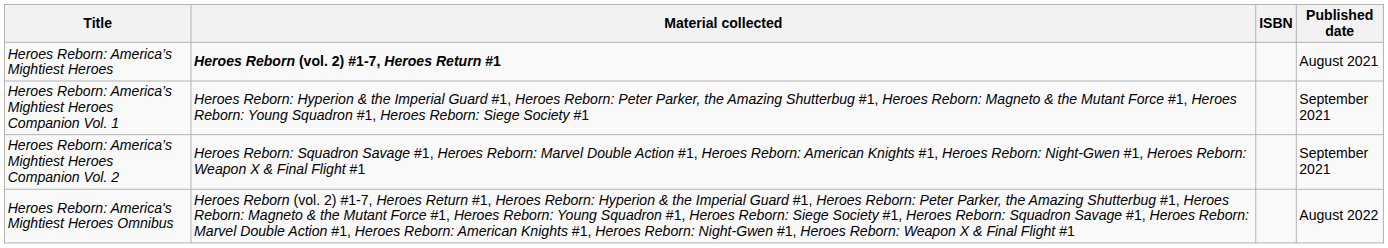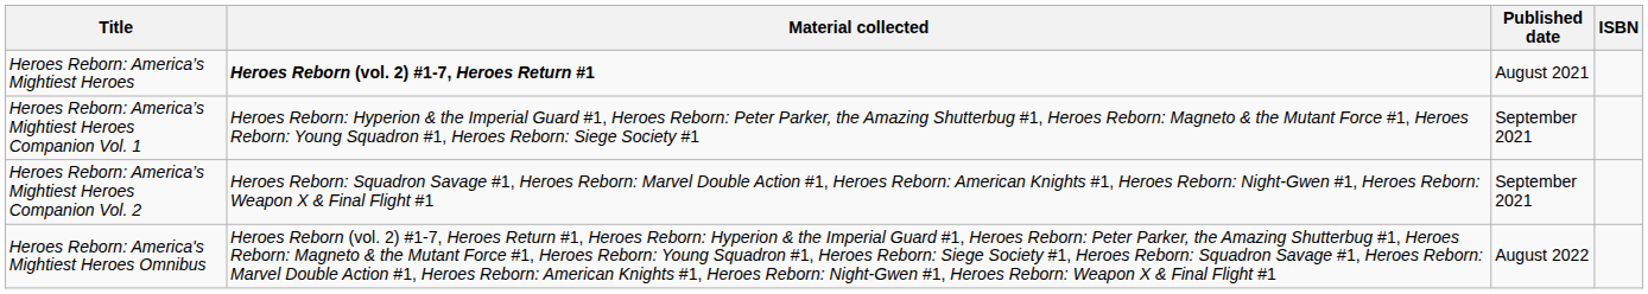 <table class="wikitable">
 <tr>
 <th>Title</th>
 <th>Material collected</th>
+<th>Published date</th>
 <th>ISBN</th>
-<th>Published date</th>
 </tr>
 <tr>
 <td><em>Heroes Reborn: America’s Mightiest Heroes</em></td>
 <td><strong><em>Heroes Reborn</em> (vol. 2) #1-7, <em>Heroes Return</em> #1</strong></td>
+<td>August 2021</td>
 <td></td>
-<td>August 2021</td>
 </tr>
 <tr>
 <td><em>Heroes Reborn: America’s Mightiest Heroes Companion Vol. 1</em></td>
 <td><em>Heroes Reborn: Hyperion & the Imperial Guard</em> #1, <em>Heroes Reborn: Peter Parker, the Amazing Shutterbug</em> #1, <em>Heroes Reborn: Magneto & the Mutant Force</em> #1, <em>Heroes Reborn: Young Squadron</em> #1, <em>Heroes Reborn: Siege Society</em> #1</td>
+<td>September 2021</td>
 <td></td>
-<td>September 2021</td>
 </tr>
 <tr>
 <td><em>Heroes Reborn: America’s Mightiest Heroes Companion Vol. 2</em></td>
 <td><em>Heroes Reborn: Squadron Savage</em> #1, <em>Heroes Reborn: Marvel Double Action</em> #1, <em>Heroes Reborn: American Knights</em> #1, <em>Heroes Reborn: Night-Gwen</em> #1, <em>Heroes Reborn: Weapon X & Final Flight</em> #1</td>
+<td>September 2021</td>
 <td></td>
-<td>September 2021</td>
 </tr>
 <tr>
 <td><em>Heroes Reborn: America's Mightiest Heroes Omnibus</em></td>
 <td><em>Heroes Reborn</em> (vol. 2) #1-7, <em>Heroes Return</em> #1, <em>Heroes Reborn: Hyperion & the Imperial Guard</em> #1, <em>Heroes Reborn: Peter Parker, the Amazing Shutterbug</em> #1, <em>Heroes Reborn: Magneto & the Mutant Force</em> #1, <em>Heroes Reborn: Young Squadron</em> #1, <em>Heroes Reborn: Siege Society</em> #1, <em>Heroes Reborn: Squadron Savage</em> #1, <em>Heroes Reborn: Marvel Double Action</em> #1, <em>Heroes Reborn: American Knights</em> #1, <em>Heroes Reborn: Night-Gwen</em> #1, <em>Heroes Reborn: Weapon X & Final Flight</em> #1</td>
+<td>August 2022</td>
 <td></td>
-<td>August 2022</td>
 </tr>
 </table>
